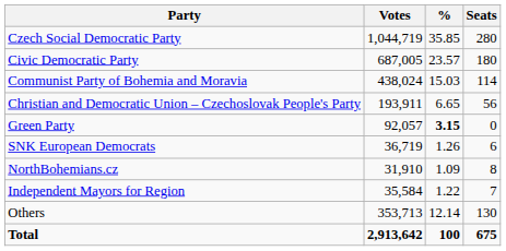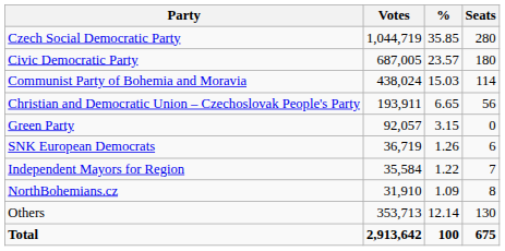 <table class=wikitable style=text-align:right>
 <tr>
 <th>Party</th>
 <th>Votes</th>
 <th>%</th>
 <th>Seats</th>
 </tr>
 <tr>
 <td align=left><a href='#'>Czech Social Democratic Party</a></td>
 <td>1,044,719</td>
 <td>35.85</td>
 <td>280</td>
 </tr>
 <tr>
 <td align=left><a href='#'>Civic Democratic Party</a></td>
 <td>687,005</td>
 <td>23.57</td>
 <td>180</td>
 </tr>
 <tr>
 <td align=left><a href='#'>Communist Party of Bohemia and Moravia</a></td>
 <td>438,024</td>
 <td>15.03</td>
 <td>114</td>
 </tr>
 <tr>
 <td align=left><a href='#'>Christian and Democratic Union – Czechoslovak People's Party</a></td>
 <td>193,911</td>
 <td>6.65</td>
 <td>56</td>
 </tr>
 <tr>
 <td align=left><a href='#'>Green Party</a></td>
 <td>92,057</td>
-<td><strong>3.15</strong></td>
+<td>3.15</td>
 <td>0</td>
 </tr>
 <tr>
 <td align=left><a href='#'>SNK European Democrats</a></td>
 <td>36,719</td>
 <td>1.26</td>
 <td>6</td>
 </tr>
 <tr>
+<td align=left><a href='#'>Independent Mayors for Region</a></td>
+<td>35,584</td>
+<td>1.22</td>
+<td>7</td>
+</tr>
+<tr>
 <td align=left><a href='#'>NorthBohemians.cz</a></td>
 <td>31,910</td>
 <td>1.09</td>
 <td>8</td>
-</tr>
-<tr>
-<td align=left><a href='#'>Independent Mayors for Region</a></td>
-<td>35,584</td>
-<td>1.22</td>
-<td>7</td>
 </tr>
 <tr>
 <td align=left>Others</td>
 <td>353,713</td>
 <td>12.14</td>
 <td>130</td>
 </tr>
 <tr>
 <td align=left><strong>Total</strong></td>
 <td><strong>2,913,642</strong></td>
 <td><strong>100</strong></td>
 <td><strong>675</strong></td>
 </tr>
 </table>
